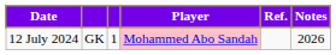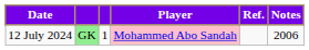 <table class="wikitable plainrowheaders sortable">
 <tr>
 <th style="color:#FFFFFF; background: #7300E6; border:2px solid #AB9767;"><strong>Date</strong></th>
 <th style="color:#FFFFFF; background: #7300E6; border:2px solid #AB9767;"></th>
 <th style="color:#FFFFFF; background: #7300E6; border:2px solid #AB9767;"></th>
 <th style="color:#FFFFFF; background: #7300E6; border:2px solid #AB9767;"><strong> Player</strong></th>
 <th style="color:#FFFFFF; background: #7300E6; border:2px solid #AB9767;"><strong>Ref.</strong></th>
 <th style="color:#FFFFFF; background: #7300E6; border:2px solid #AB9767;"><strong>Notes</strong></th>
 </tr>
 <tr>
 <td>12 July 2024</td>
-<td style="text-align:center;">GK</td>
+<td style="background: lightgreen; text-align:center;">GK</td>
 <td style="text-align:center;">1</td>
 <td style="background: pink;"> <a href='#'>Mohammed Abo Sandah</a></td>
 <td style="text-align:center;"></td>
-<td style="text-align:center;">2026</td>
+<td style="text-align:center;">2006</td>
 </tr>
 </table>
